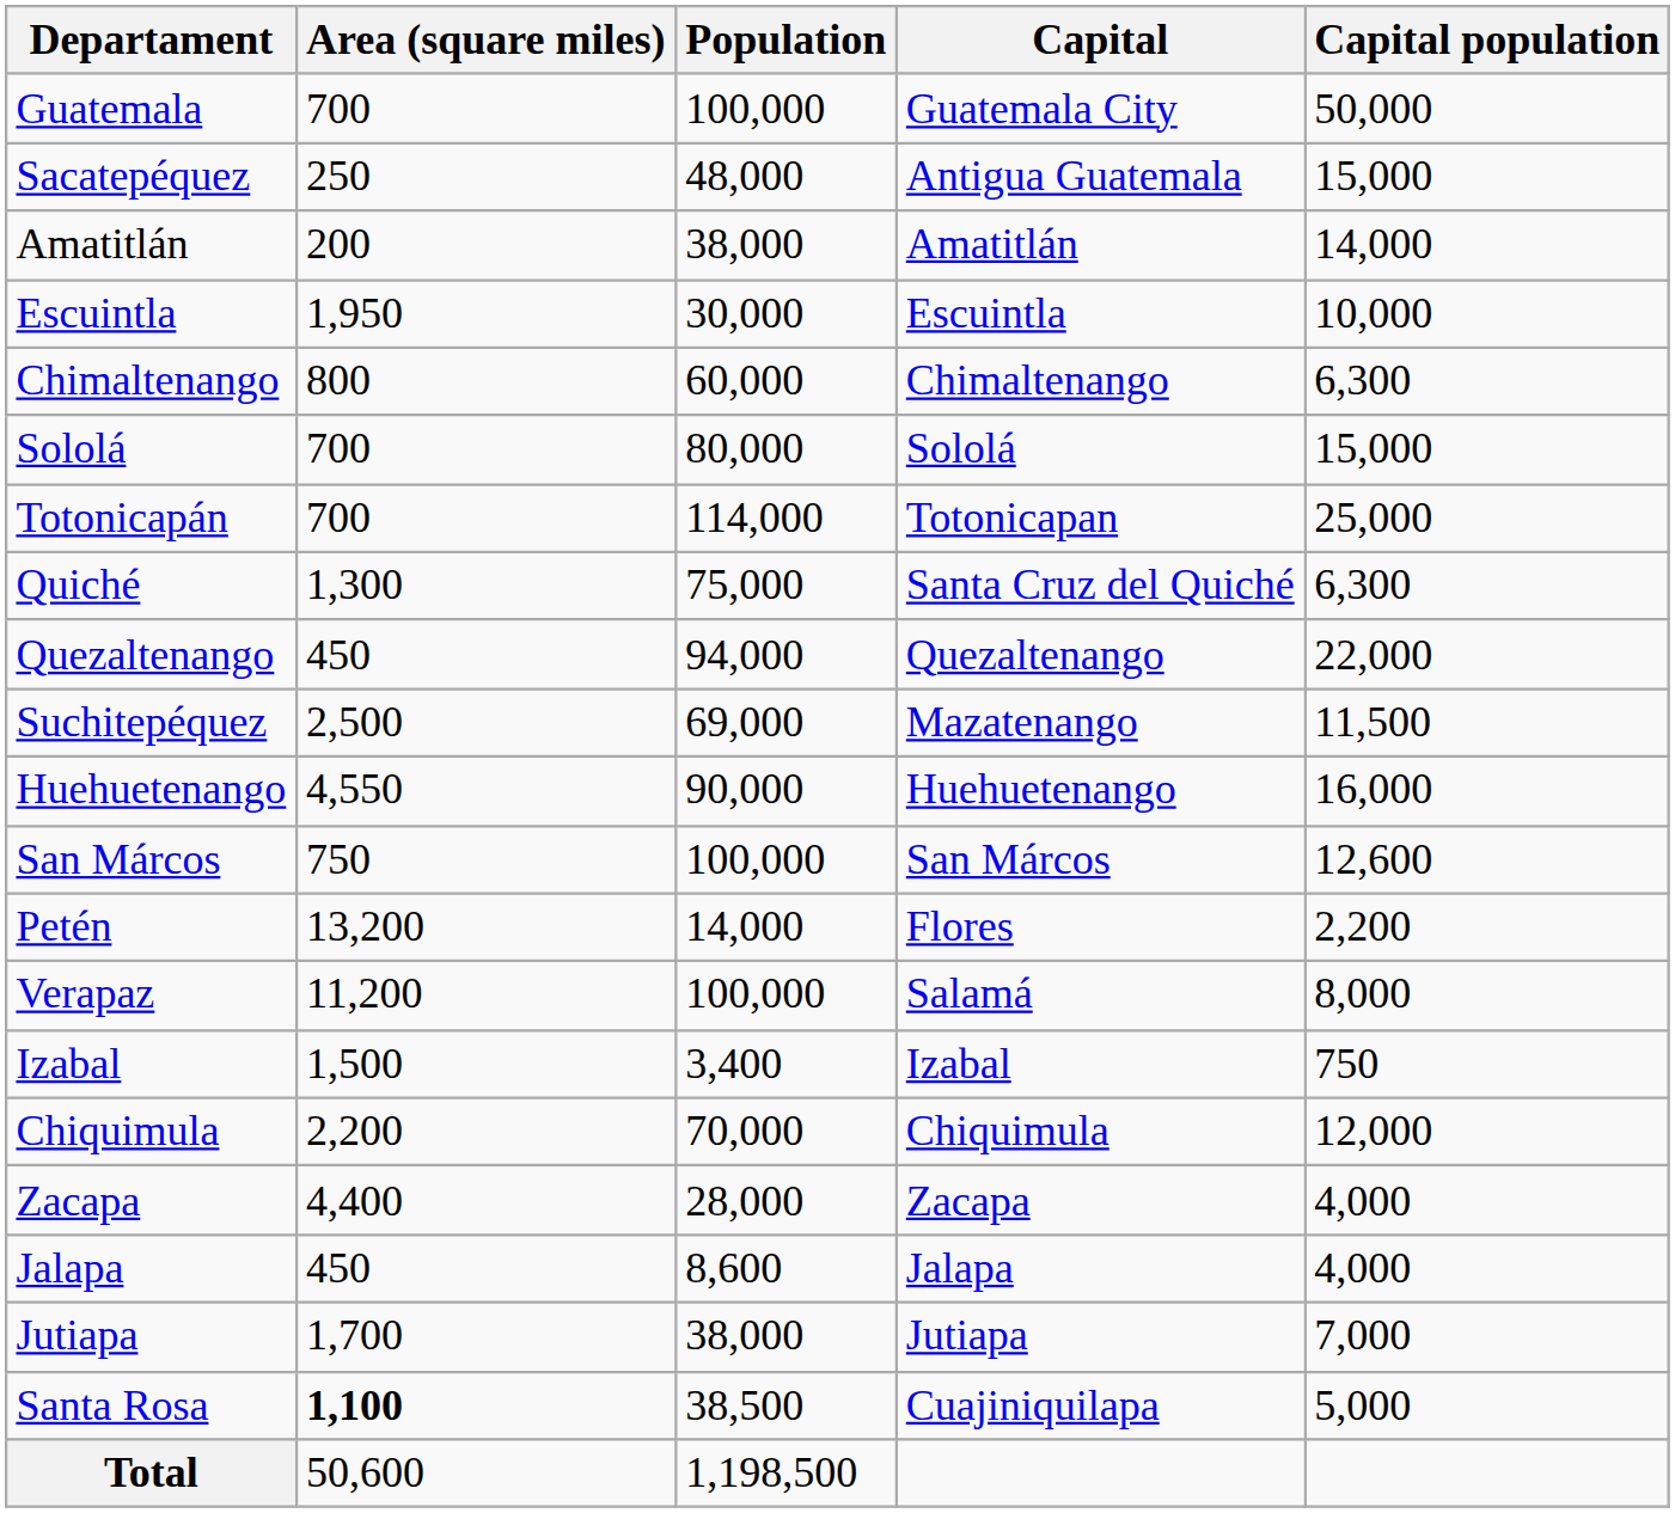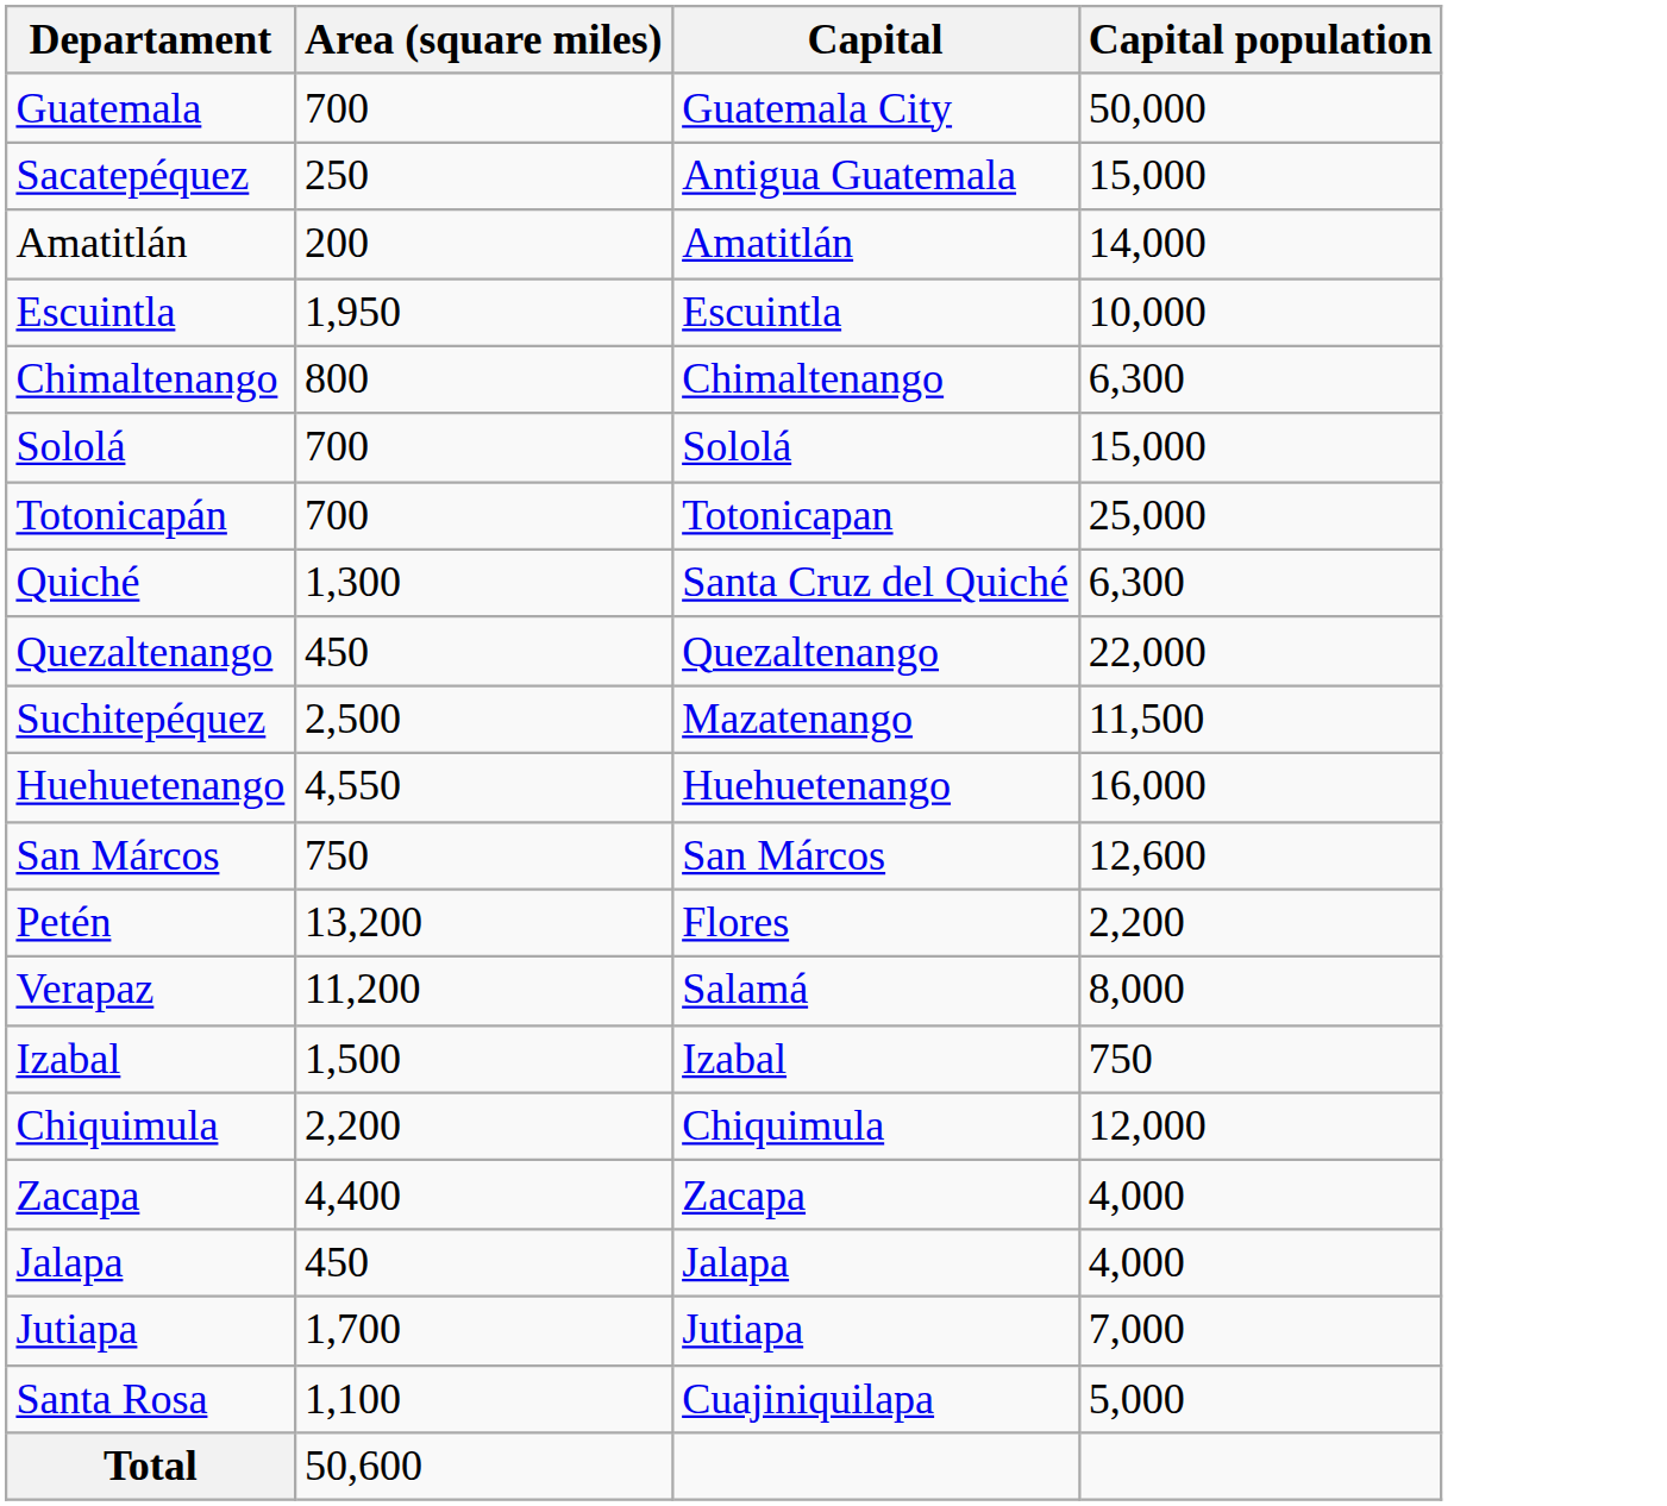 <table class="wikitable sortable">
 <tr>
 <th>Departament</th>
 <th>Area (square miles)</th>
-<th>Population</th>
 <th>Capital</th>
 <th>Capital population</th>
 </tr>
 <tr>
 <td><a href='#'>Guatemala</a></td>
 <td>700</td>
-<td>100,000</td>
 <td><a href='#'>Guatemala City</a></td>
 <td>50,000</td>
 </tr>
 <tr>
 <td><a href='#'>Sacatepéquez</a></td>
 <td>250</td>
-<td>48,000</td>
 <td><a href='#'>Antigua Guatemala</a></td>
 <td>15,000</td>
 </tr>
 <tr>
 <td>Amatitlán</td>
 <td>200</td>
-<td>38,000</td>
 <td><a href='#'>Amatitlán</a></td>
 <td>14,000</td>
 </tr>
 <tr>
 <td><a href='#'>Escuintla</a></td>
 <td>1,950</td>
-<td>30,000</td>
 <td><a href='#'>Escuintla</a></td>
 <td>10,000</td>
 </tr>
 <tr>
 <td><a href='#'>Chimaltenango</a></td>
 <td>800</td>
-<td>60,000</td>
 <td><a href='#'>Chimaltenango</a></td>
 <td>6,300</td>
 </tr>
 <tr>
 <td><a href='#'>Sololá</a></td>
 <td>700</td>
-<td>80,000</td>
 <td><a href='#'>Sololá</a></td>
 <td>15,000</td>
 </tr>
 <tr>
 <td><a href='#'>Totonicapán</a></td>
 <td>700</td>
-<td>114,000</td>
 <td><a href='#'>Totonicapan</a></td>
 <td>25,000</td>
 </tr>
 <tr>
 <td><a href='#'>Quiché</a></td>
 <td>1,300</td>
-<td>75,000</td>
 <td><a href='#'>Santa Cruz del Quiché</a></td>
 <td>6,300</td>
 </tr>
 <tr>
 <td><a href='#'>Quezaltenango</a></td>
 <td>450</td>
-<td>94,000</td>
 <td><a href='#'>Quezaltenango</a></td>
 <td>22,000</td>
 </tr>
 <tr>
 <td><a href='#'>Suchitepéquez</a></td>
 <td>2,500</td>
-<td>69,000</td>
 <td><a href='#'>Mazatenango</a></td>
 <td>11,500</td>
 </tr>
 <tr>
 <td><a href='#'>Huehuetenango</a></td>
 <td>4,550</td>
-<td>90,000</td>
 <td><a href='#'>Huehuetenango</a></td>
 <td>16,000</td>
 </tr>
 <tr>
 <td><a href='#'>San Márcos</a></td>
 <td>750</td>
-<td>100,000</td>
 <td><a href='#'>San Márcos</a></td>
 <td>12,600</td>
 </tr>
 <tr>
 <td><a href='#'>Petén</a></td>
 <td>13,200</td>
-<td>14,000</td>
 <td><a href='#'>Flores</a></td>
 <td>2,200</td>
 </tr>
 <tr>
 <td><a href='#'>Verapaz</a></td>
 <td>11,200</td>
-<td>100,000</td>
 <td><a href='#'>Salamá</a></td>
 <td>8,000</td>
 </tr>
 <tr>
 <td><a href='#'>Izabal</a></td>
 <td>1,500</td>
-<td>3,400</td>
 <td><a href='#'>Izabal</a></td>
 <td>750</td>
 </tr>
 <tr>
 <td><a href='#'>Chiquimula</a></td>
 <td>2,200</td>
-<td>70,000</td>
 <td><a href='#'>Chiquimula</a></td>
 <td>12,000</td>
 </tr>
 <tr>
 <td><a href='#'>Zacapa</a></td>
 <td>4,400</td>
-<td>28,000</td>
 <td><a href='#'>Zacapa</a></td>
 <td>4,000</td>
 </tr>
 <tr>
 <td><a href='#'>Jalapa</a></td>
 <td>450</td>
-<td>8,600</td>
 <td><a href='#'>Jalapa</a></td>
 <td>4,000</td>
 </tr>
 <tr>
 <td><a href='#'>Jutiapa</a></td>
 <td>1,700</td>
-<td>38,000</td>
 <td><a href='#'>Jutiapa</a></td>
 <td>7,000</td>
 </tr>
 <tr>
 <td><a href='#'>Santa Rosa</a></td>
-<td><strong>1,100</strong></td>
-<td>38,500</td>
+<td>1,100</td>
 <td><a href='#'>Cuajiniquilapa</a></td>
 <td>5,000</td>
 </tr>
 <tr>
 <th>Total</th>
 <td>50,600</td>
-<td>1,198,500</td>
 <td></td>
 <td></td>
 </tr>
 </table>
